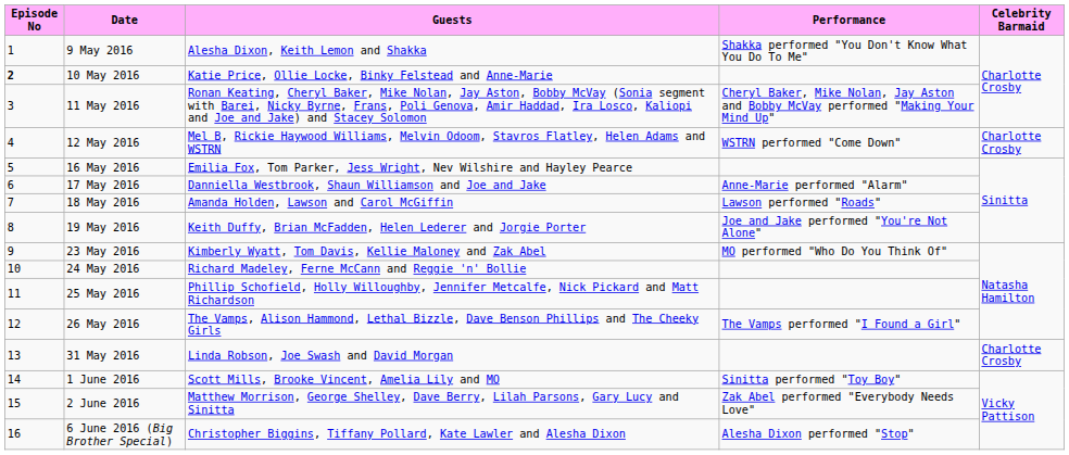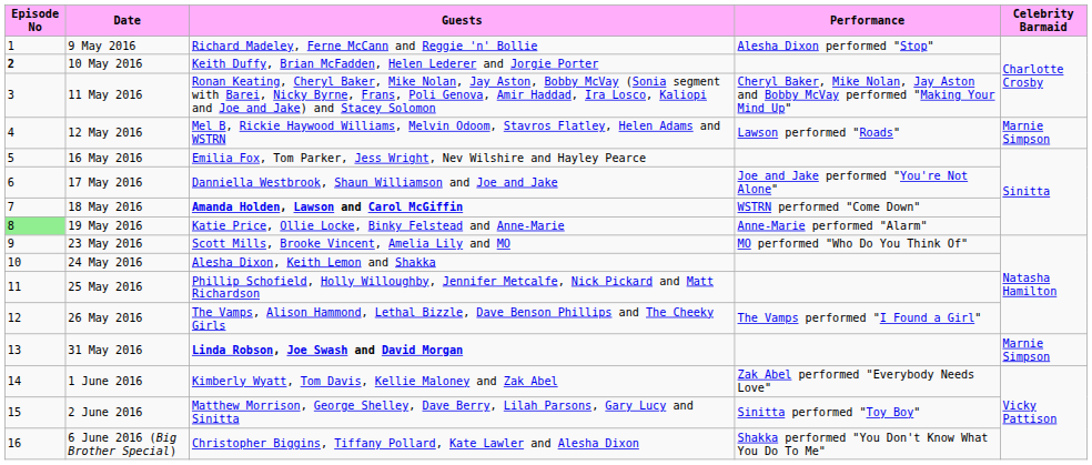 <table class="wikitable">
 <tr>
 <th style="background:#FFAFFA; color:#000;">Episode No</th>
 <th style="background:#FFAFFA; color:#000;">Date</th>
 <th style="background:#FFAFFA; color:#000;">Guests</th>
 <th style="background:#FFAFFA; color:#000;">Performance</th>
 <th style="background:#FFAFFA; color:#000;">Celebrity Barmaid</th>
 </tr>
 <tr>
 <td>1</td>
 <td>9 May 2016</td>
-<td><a href='#'>Alesha Dixon</a>, <a href='#'>Keith Lemon</a> and <a href='#'>Shakka</a></td>
-<td><a href='#'>Shakka</a> performed "You Don't Know What You Do To Me"</td>
+<td><a href='#'>Richard Madeley</a>, <a href='#'>Ferne McCann</a> and <a href='#'>Reggie 'n' Bollie</a></td>
+<td><a href='#'>Alesha Dixon</a> performed "<a href='#'>Stop</a>"</td>
 <td rowspan=3><a href='#'>Charlotte Crosby</a></td>
 </tr>
 <tr>
 <td><strong>2</strong></td>
 <td>10 May 2016</td>
-<td><a href='#'>Katie Price</a>, <a href='#'>Ollie Locke</a>, <a href='#'>Binky Felstead</a> and <a href='#'>Anne-Marie</a></td>
+<td><a href='#'>Keith Duffy</a>, <a href='#'>Brian McFadden</a>, <a href='#'>Helen Lederer</a> and <a href='#'>Jorgie Porter</a></td>
 <td></td>
 </tr>
 <tr>
 <td>3</td>
 <td>11 May 2016</td>
 <td><a href='#'>Ronan Keating</a>, <a href='#'>Cheryl Baker</a>, <a href='#'>Mike Nolan</a>, <a href='#'>Jay Aston</a>, <a href='#'>Bobby McVay</a> (<a href='#'>Sonia</a> segment with <a href='#'>Barei</a>, <a href='#'>Nicky Byrne</a>, <a href='#'>Frans</a>, <a href='#'>Poli Genova</a>, <a href='#'>Amir Haddad</a>, <a href='#'>Ira Losco</a>, <a href='#'>Kaliopi</a> and <a href='#'>Joe and Jake</a>) and <a href='#'>Stacey Solomon</a></td>
 <td><a href='#'>Cheryl Baker</a>, <a href='#'>Mike Nolan</a>, <a href='#'>Jay Aston</a> and <a href='#'>Bobby McVay</a> performed "<a href='#'>Making Your Mind Up</a>"</td>
 </tr>
 <tr>
 <td>4</td>
 <td>12 May 2016</td>
 <td><a href='#'>Mel B</a>, <a href='#'>Rickie Haywood Williams</a>, <a href='#'>Melvin Odoom</a>, <a href='#'>Stavros Flatley</a>, <a href='#'>Helen Adams</a> and <a href='#'>WSTRN</a></td>
-<td><a href='#'>WSTRN</a> performed "Come Down"</td>
-<td><a href='#'>Charlotte Crosby</a></td>
+<td><a href='#'>Lawson</a> performed "<a href='#'>Roads</a>"</td>
+<td><a href='#'>Marnie Simpson</a></td>
 </tr>
 <tr>
 <td>5</td>
 <td>16 May 2016</td>
 <td><a href='#'>Emilia Fox</a>, Tom Parker, <a href='#'>Jess Wright</a>, Nev Wilshire and Hayley Pearce</td>
 <td></td>
 <td rowspan=4><a href='#'>Sinitta</a></td>
 </tr>
 <tr>
 <td>6</td>
 <td>17 May 2016</td>
 <td><a href='#'>Danniella Westbrook</a>, <a href='#'>Shaun Williamson</a> and <a href='#'>Joe and Jake</a></td>
-<td><a href='#'>Anne-Marie</a> performed "Alarm"</td>
+<td><a href='#'>Joe and Jake</a> performed "<a href='#'>You're Not Alone</a>"</td>
 </tr>
 <tr>
 <td>7</td>
 <td>18 May 2016</td>
-<td><a href='#'>Amanda Holden</a>, <a href='#'>Lawson</a> and <a href='#'>Carol McGiffin</a></td>
-<td><a href='#'>Lawson</a> performed "<a href='#'>Roads</a>"</td>
+<td><strong><a href='#'>Amanda Holden</a>, <a href='#'>Lawson</a> and <a href='#'>Carol McGiffin</a></strong></td>
+<td><a href='#'>WSTRN</a> performed "Come Down"</td>
 </tr>
 <tr>
-<td>8</td>
+<td style="background: lightgreen;">8</td>
 <td>19 May 2016</td>
-<td><a href='#'>Keith Duffy</a>, <a href='#'>Brian McFadden</a>, <a href='#'>Helen Lederer</a> and <a href='#'>Jorgie Porter</a></td>
-<td><a href='#'>Joe and Jake</a> performed "<a href='#'>You're Not Alone</a>"</td>
+<td><a href='#'>Katie Price</a>, <a href='#'>Ollie Locke</a>, <a href='#'>Binky Felstead</a> and <a href='#'>Anne-Marie</a></td>
+<td><a href='#'>Anne-Marie</a> performed "Alarm"</td>
 </tr>
 <tr>
 <td>9</td>
 <td>23 May 2016</td>
-<td><a href='#'>Kimberly Wyatt</a>, <a href='#'>Tom Davis</a>, <a href='#'>Kellie Maloney</a> and <a href='#'>Zak Abel</a></td>
+<td><a href='#'>Scott Mills</a>, <a href='#'>Brooke Vincent</a>, <a href='#'>Amelia Lily</a> and <a href='#'>MO</a></td>
 <td><a href='#'>MO</a> performed "Who Do You Think Of"</td>
 <td rowspan=4><a href='#'>Natasha Hamilton</a></td>
 </tr>
 <tr>
 <td>10</td>
 <td>24 May 2016</td>
-<td><a href='#'>Richard Madeley</a>, <a href='#'>Ferne McCann</a> and <a href='#'>Reggie 'n' Bollie</a></td>
+<td><a href='#'>Alesha Dixon</a>, <a href='#'>Keith Lemon</a> and <a href='#'>Shakka</a></td>
 <td></td>
 </tr>
 <tr>
 <td>11</td>
 <td>25 May 2016</td>
 <td><a href='#'>Phillip Schofield</a>, <a href='#'>Holly Willoughby</a>, <a href='#'>Jennifer Metcalfe</a>, <a href='#'>Nick Pickard</a> and <a href='#'>Matt Richardson</a></td>
 <td></td>
 </tr>
 <tr>
 <td>12</td>
 <td>26 May 2016</td>
 <td><a href='#'>The Vamps</a>, <a href='#'>Alison Hammond</a>, <a href='#'>Lethal Bizzle</a>, <a href='#'>Dave Benson Phillips</a> and <a href='#'>The Cheeky Girls</a></td>
 <td><a href='#'>The Vamps</a> performed "<a href='#'>I Found a Girl</a>"</td>
 </tr>
 <tr>
 <td>13</td>
 <td>31 May 2016</td>
-<td><a href='#'>Linda Robson</a>, <a href='#'>Joe Swash</a> and <a href='#'>David Morgan</a></td>
+<td><strong><a href='#'>Linda Robson</a>, <a href='#'>Joe Swash</a> and <a href='#'>David Morgan</a></strong></td>
 <td></td>
-<td><a href='#'>Charlotte Crosby</a></td>
+<td><a href='#'>Marnie Simpson</a></td>
 </tr>
 <tr>
 <td>14</td>
 <td>1 June 2016</td>
-<td><a href='#'>Scott Mills</a>, <a href='#'>Brooke Vincent</a>, <a href='#'>Amelia Lily</a> and <a href='#'>MO</a></td>
-<td><a href='#'>Sinitta</a> performed  "<a href='#'>Toy Boy</a>"</td>
+<td><a href='#'>Kimberly Wyatt</a>, <a href='#'>Tom Davis</a>, <a href='#'>Kellie Maloney</a> and <a href='#'>Zak Abel</a></td>
+<td><a href='#'>Zak Abel</a> performed "Everybody Needs Love"</td>
 <td rowspan=3><a href='#'>Vicky Pattison</a></td>
 </tr>
 <tr>
 <td>15</td>
 <td>2 June 2016</td>
 <td><a href='#'>Matthew Morrison</a>, <a href='#'>George Shelley</a>, <a href='#'>Dave Berry</a>, <a href='#'>Lilah Parsons</a>, <a href='#'>Gary Lucy</a> and <a href='#'>Sinitta</a></td>
-<td><a href='#'>Zak Abel</a> performed "Everybody Needs Love"</td>
+<td><a href='#'>Sinitta</a> performed  "<a href='#'>Toy Boy</a>"</td>
 </tr>
 <tr>
 <td>16</td>
 <td>6 June 2016 (<em>Big Brother Special</em>)</td>
 <td><a href='#'>Christopher Biggins</a>, <a href='#'>Tiffany Pollard</a>, <a href='#'>Kate Lawler</a> and <a href='#'>Alesha Dixon</a></td>
-<td><a href='#'>Alesha Dixon</a> performed "<a href='#'>Stop</a>"</td>
+<td><a href='#'>Shakka</a> performed "You Don't Know What You Do To Me"</td>
 </tr>
 </table>
